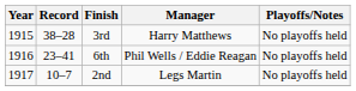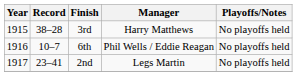 <table class="wikitable" style="text-align:center">
 <tr>
 <th>Year</th>
 <th>Record</th>
 <th>Finish</th>
 <th>Manager</th>
 <th>Playoffs/Notes</th>
 </tr>
 <tr align=center>
 <td>1915</td>
 <td>38–28</td>
 <td>3rd</td>
 <td>Harry Matthews</td>
 <td>No playoffs held</td>
 </tr>
 <tr align=center>
 <td>1916</td>
-<td>23–41</td>
+<td>10–7</td>
 <td>6th</td>
 <td>Phil Wells / Eddie Reagan</td>
 <td>No playoffs held</td>
 </tr>
 <tr align=center>
 <td>1917</td>
-<td>10–7</td>
+<td>23–41</td>
 <td>2nd</td>
 <td>Legs Martin</td>
 <td>No playoffs held</td>
 </tr>
 <tr align=center>
 </tr>
 </table>
